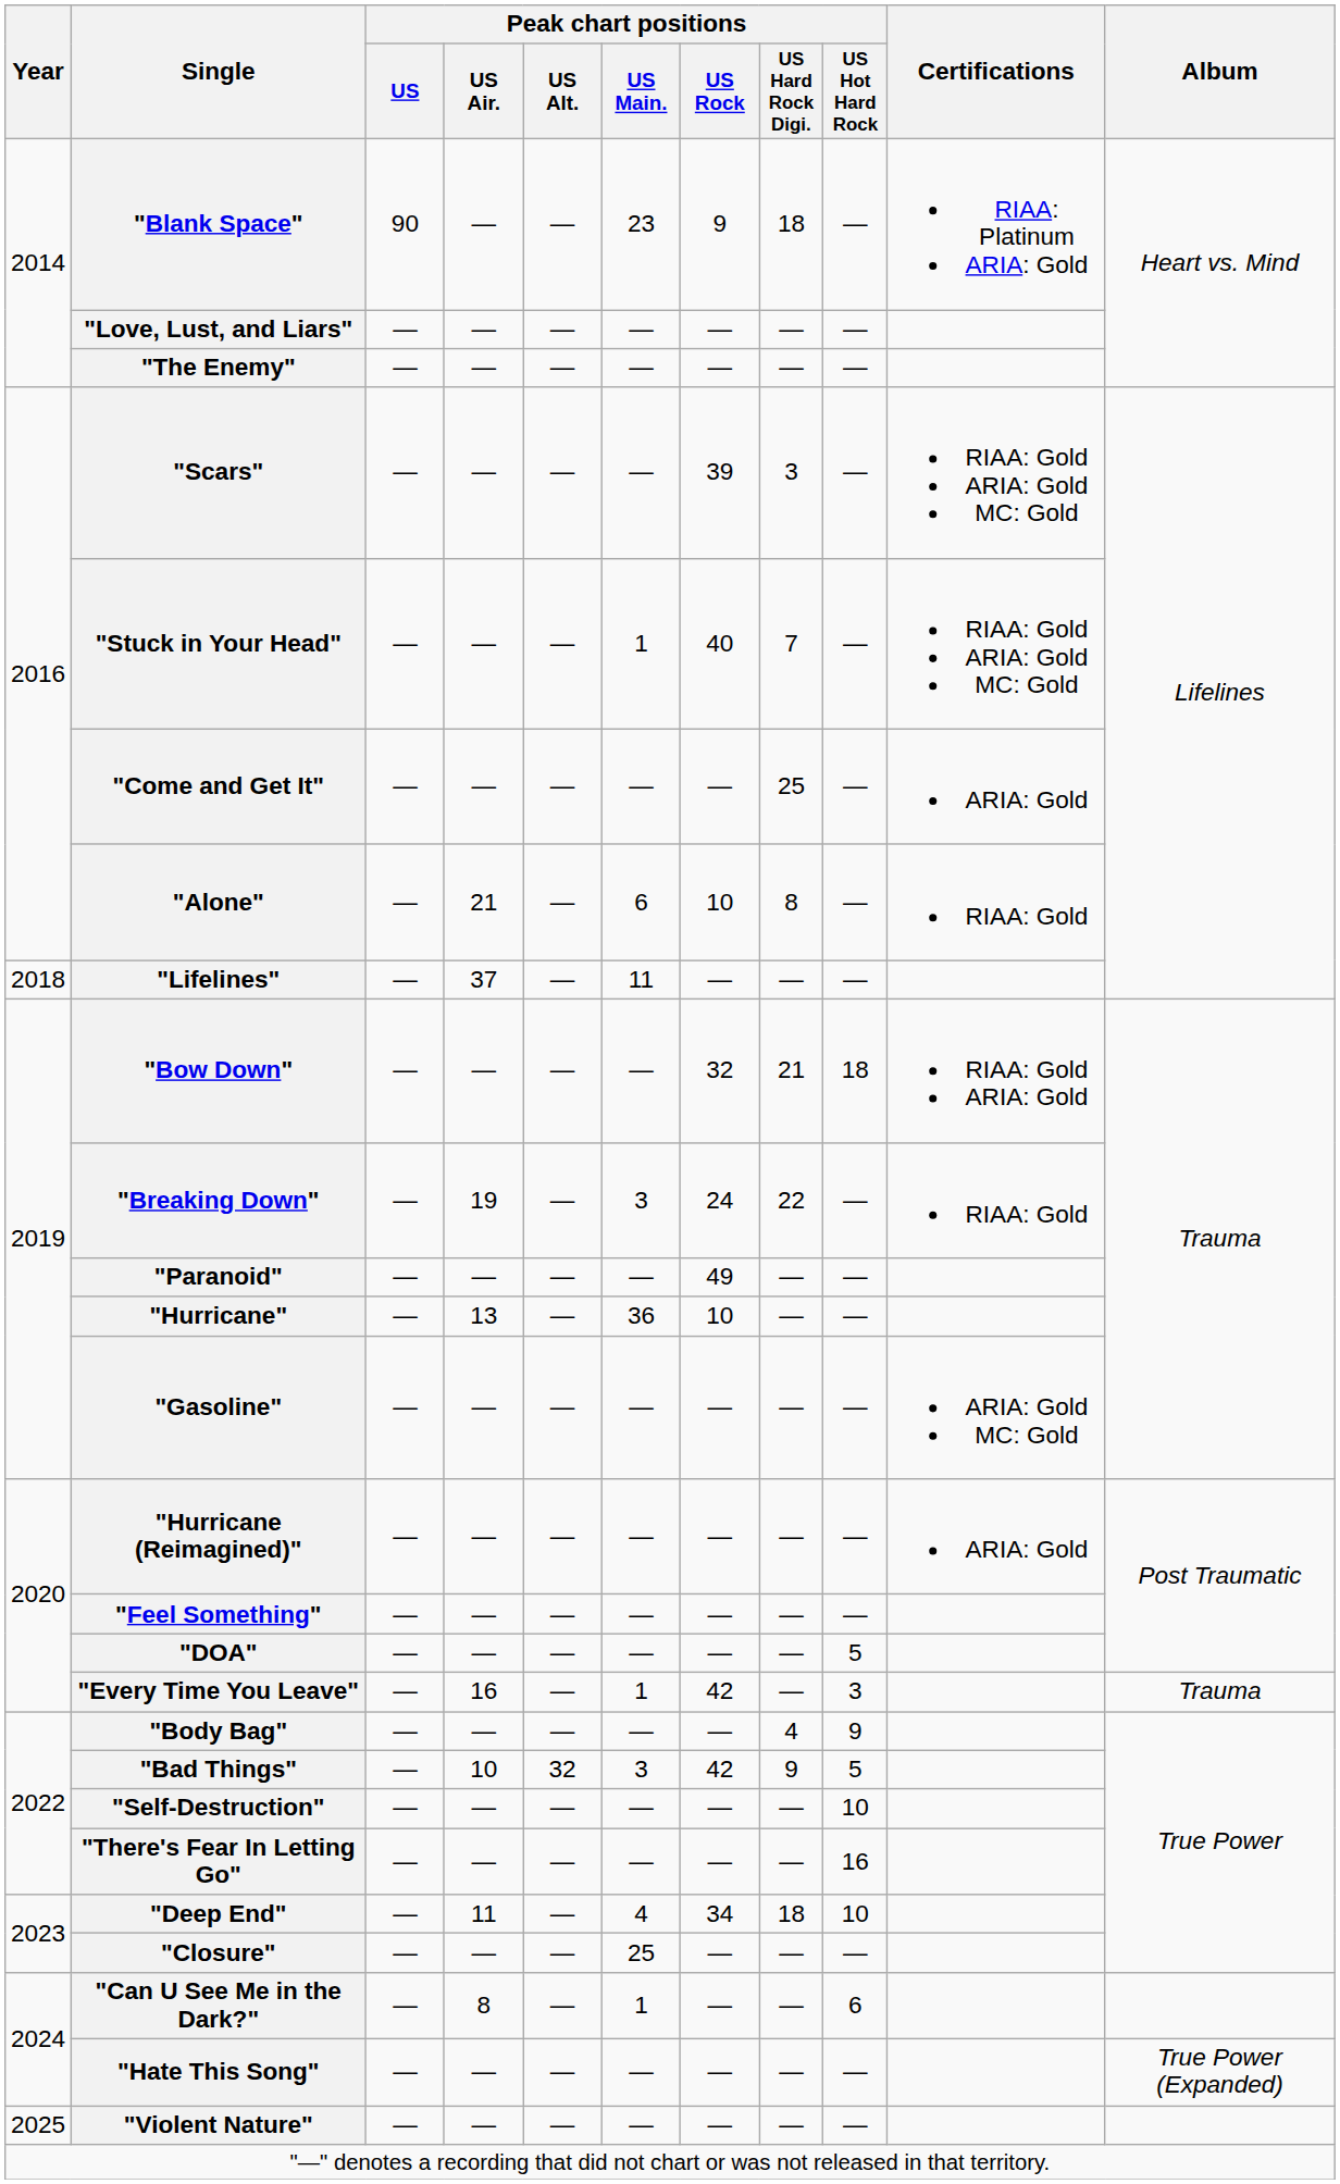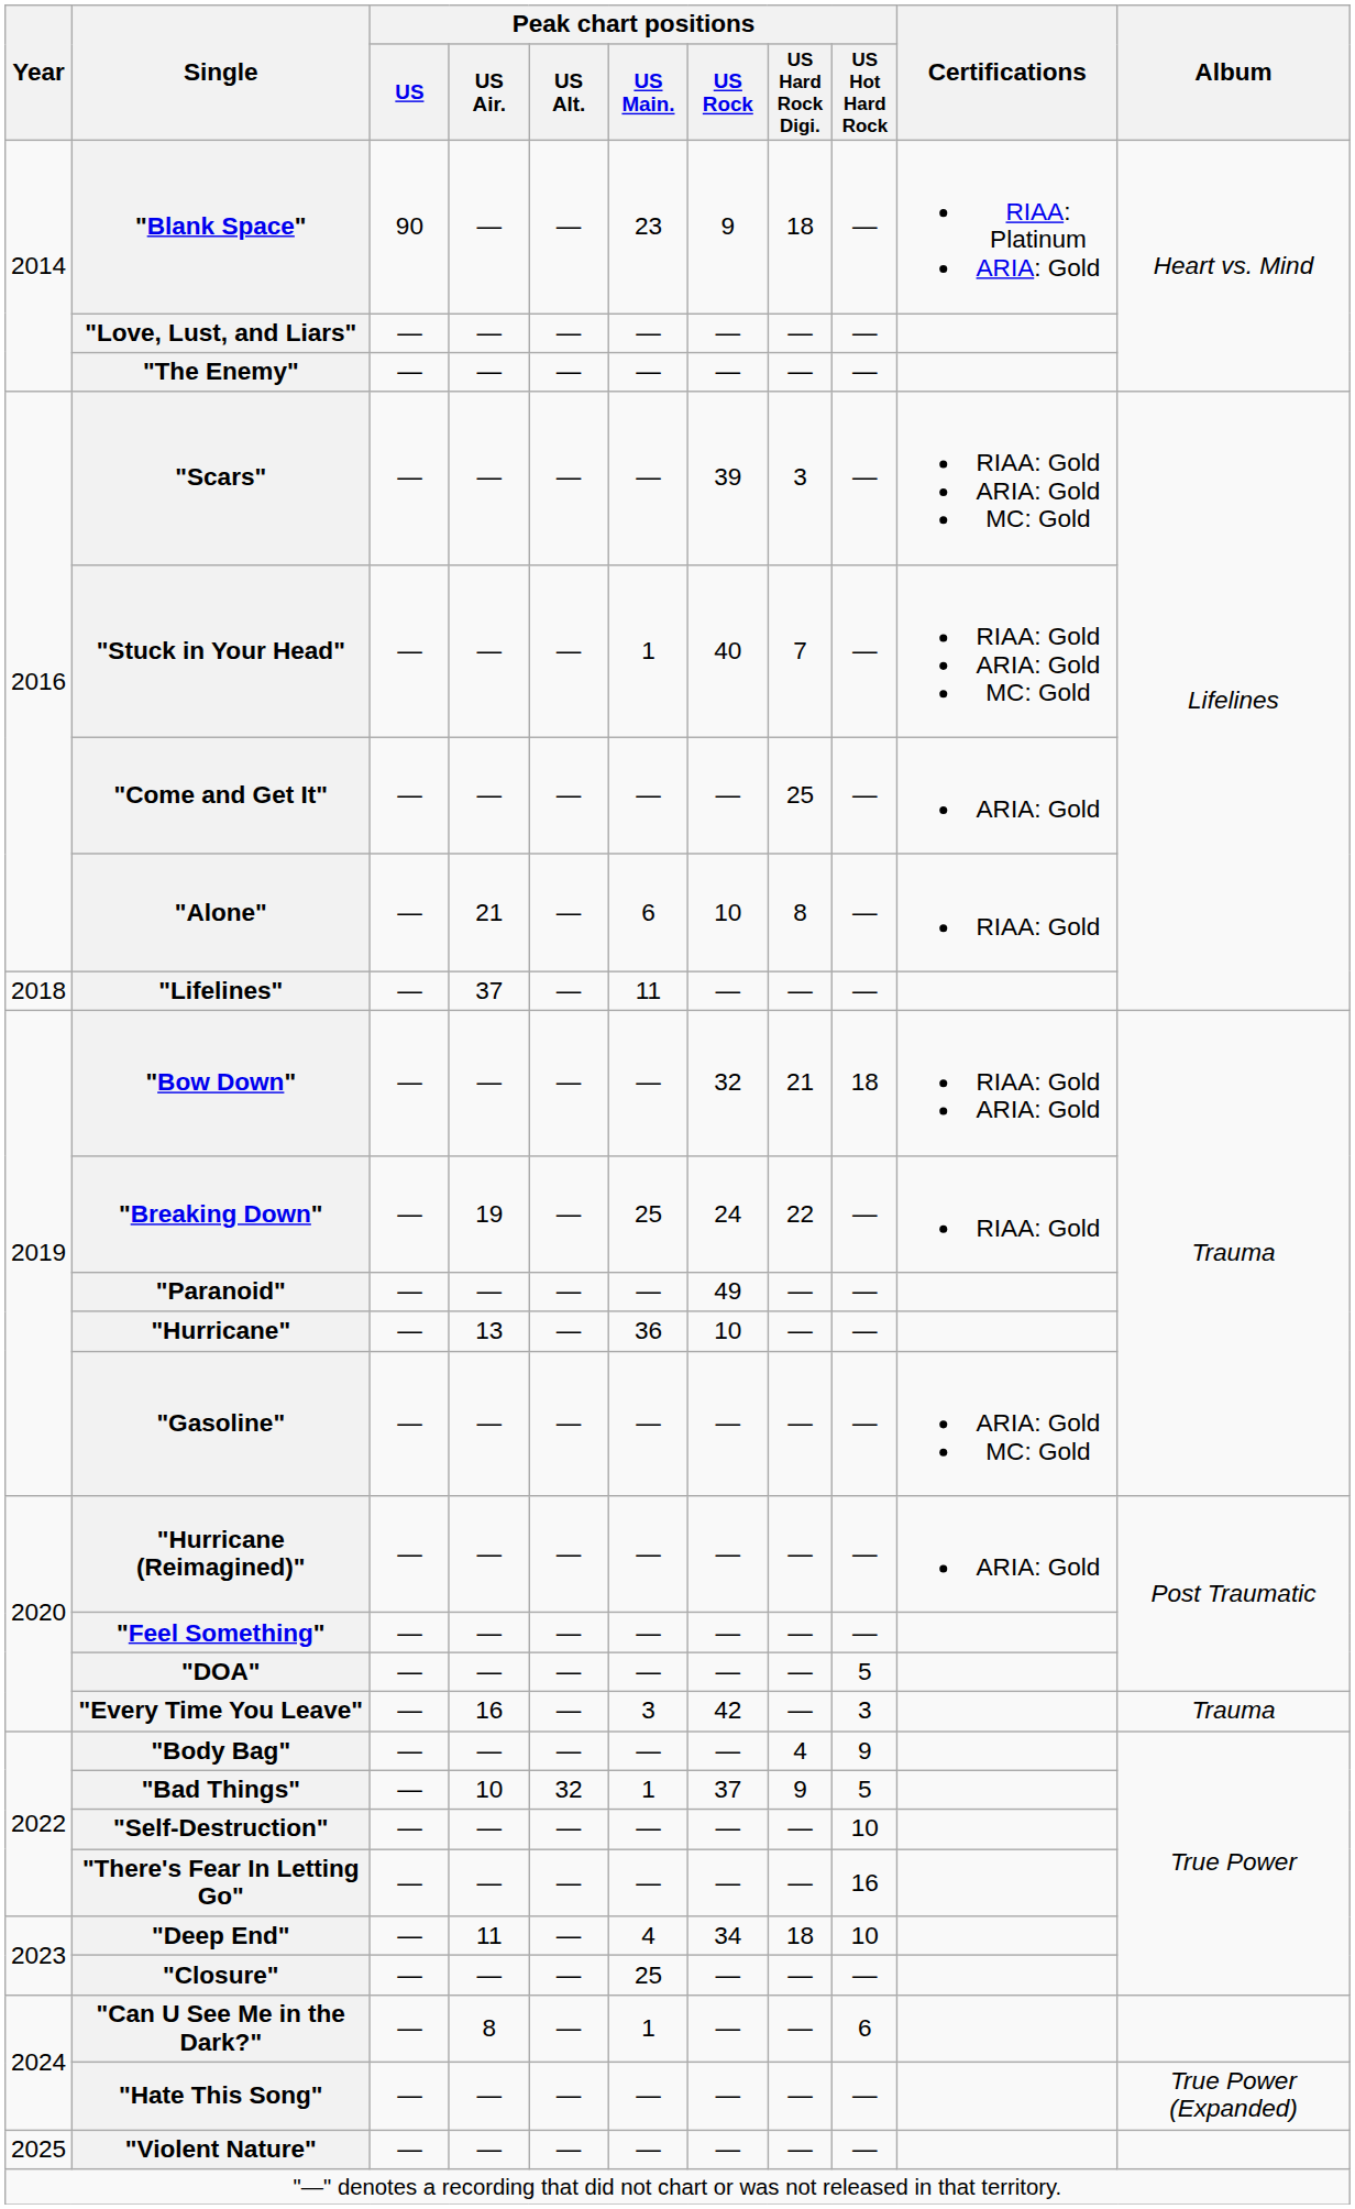 <table class="wikitable plainrowheaders" style="text-align:center;">
 <tr>
 <th rowspan="2">Year</th>
 <th rowspan="2">Single</th>
 <th colspan="7">Peak chart positions</th>
 <th rowspan="2">Certifications</th>
 <th rowspan="2">Album</th>
 </tr>
 <tr style="font-size:smaller;">
 <th style="width:45px;"><a href='#'>US</a><br></th>
 <th style="width:45px;">US<br>Air.<br></th>
 <th style="width:45px;">US<br>Alt.<br></th>
 <th style="width:45px;"><a href='#'>US<br>Main.</a><br></th>
 <th style="width:45px;"><a href='#'>US<br>Rock</a><br></th>
 <th scope="col" style="width:3em;font-size:90%;">US Hard Rock Digi.</th>
 <th scope="col" style="width:3em;font-size:90%;">US Hot Hard Rock</th>
 </tr>
 <tr>
 <td rowspan="3">2014</td>
 <th scope="row">"<a href='#'>Blank Space</a>"</th>
 <td>90</td>
 <td>—</td>
 <td>—</td>
 <td>23</td>
 <td>9</td>
 <td>18</td>
 <td>—</td>
 <td><br><ul><li><a href='#'>RIAA</a>: Platinum</li><li><a href='#'>ARIA</a>: Gold</li></ul></td>
 <td rowspan="3"><em>Heart vs. Mind</em></td>
 </tr>
 <tr>
 <th scope="row">"Love, Lust, and Liars"</th>
 <td>—</td>
 <td>—</td>
 <td>—</td>
 <td>—</td>
 <td>—</td>
 <td>—</td>
 <td>—</td>
 <td></td>
 </tr>
 <tr>
 <th scope="row">"The Enemy"</th>
 <td>—</td>
 <td>—</td>
 <td>—</td>
 <td>—</td>
 <td>—</td>
 <td>—</td>
 <td>—</td>
 <td></td>
 </tr>
 <tr>
 <td rowspan="4">2016</td>
 <th scope="row">"Scars"</th>
 <td>—</td>
 <td>—</td>
 <td>—</td>
 <td>—</td>
 <td>39</td>
 <td>3</td>
 <td>—</td>
 <td><br><ul><li>RIAA: Gold</li><li>ARIA: Gold</li><li>MC: Gold</li></ul></td>
 <td rowspan="5"><em>Lifelines</em></td>
 </tr>
 <tr>
 <th scope="row">"Stuck in Your Head"</th>
 <td>—</td>
 <td>—</td>
 <td>—</td>
 <td>1</td>
 <td>40</td>
 <td>7</td>
 <td>—</td>
 <td><br><ul><li>RIAA: Gold</li><li>ARIA: Gold</li><li>MC: Gold</li></ul></td>
 </tr>
 <tr>
 <th scope="row">"Come and Get It"</th>
 <td>—</td>
 <td>—</td>
 <td>—</td>
 <td>—</td>
 <td>—</td>
 <td>25</td>
 <td>—</td>
 <td><br><ul><li>ARIA: Gold</li></ul></td>
 </tr>
 <tr>
 <th scope="row">"Alone"</th>
 <td>—</td>
 <td>21</td>
 <td>—</td>
 <td>6</td>
 <td>10</td>
 <td>8</td>
 <td>—</td>
 <td><br><ul><li>RIAA: Gold</li></ul></td>
 </tr>
 <tr>
 <td>2018</td>
 <th scope="row">"Lifelines"</th>
 <td>—</td>
 <td>37</td>
 <td>—</td>
 <td>11</td>
 <td>—</td>
 <td>—</td>
 <td>—</td>
 <td></td>
 </tr>
 <tr>
 <td rowspan="5">2019</td>
 <th scope="row">"<a href='#'>Bow Down</a>"</th>
 <td>—</td>
 <td>—</td>
 <td>—</td>
 <td>—</td>
 <td>32</td>
 <td>21</td>
 <td>18</td>
 <td><br><ul><li>RIAA: Gold</li><li>ARIA: Gold</li></ul></td>
 <td rowspan="5"><em>Trauma</em></td>
 </tr>
 <tr>
 <th scope="row">"<a href='#'>Breaking Down</a>"</th>
 <td>—</td>
 <td>19</td>
 <td>—</td>
-<td>3</td>
+<td>25</td>
 <td>24</td>
 <td>22</td>
 <td>—</td>
 <td><br><ul><li>RIAA: Gold</li></ul></td>
 </tr>
 <tr>
 <th scope="row">"Paranoid"</th>
 <td>—</td>
 <td>—</td>
 <td>—</td>
 <td>—</td>
 <td>49</td>
 <td>—</td>
 <td>—</td>
 <td></td>
 </tr>
 <tr>
 <th scope="row">"Hurricane"</th>
 <td>—</td>
 <td>13</td>
 <td>—</td>
 <td>36</td>
 <td>10</td>
 <td>—</td>
 <td>—</td>
 <td></td>
 </tr>
 <tr>
 <th scope="row">"Gasoline"</th>
 <td>—</td>
 <td>—</td>
 <td>—</td>
 <td>—</td>
 <td>—</td>
 <td>—</td>
 <td>—</td>
 <td><br><ul><li>ARIA: Gold</li><li>MC: Gold</li></ul></td>
 </tr>
 <tr>
 <td rowspan="4">2020</td>
 <th scope="row">"Hurricane (Reimagined)"</th>
 <td>—</td>
 <td>—</td>
 <td>—</td>
 <td>—</td>
 <td>—</td>
 <td>—</td>
 <td>—</td>
 <td><br><ul><li>ARIA: Gold</li></ul></td>
 <td rowspan="3"><em>Post Traumatic</em></td>
 </tr>
 <tr>
 <th scope="row">"<a href='#'>Feel Something</a>" </th>
 <td>—</td>
 <td>—</td>
 <td>—</td>
 <td>—</td>
 <td>—</td>
 <td>—</td>
 <td>—</td>
 <td></td>
 </tr>
 <tr>
 <th scope="row">"DOA" </th>
 <td>—</td>
 <td>—</td>
 <td>—</td>
 <td>—</td>
 <td>—</td>
 <td>—</td>
 <td>5</td>
 <td></td>
 </tr>
 <tr>
 <th scope="row">"Every Time You Leave" </th>
 <td>—</td>
 <td>16</td>
 <td>—</td>
-<td>1</td>
+<td>3</td>
 <td>42</td>
 <td>—</td>
 <td>3</td>
 <td></td>
 <td><em>Trauma</em></td>
 </tr>
 <tr>
 <td rowspan="4">2022</td>
 <th scope="row">"Body Bag"</th>
 <td>—</td>
 <td>—</td>
 <td>—</td>
 <td>—</td>
 <td>—</td>
 <td>4</td>
 <td>9</td>
 <td></td>
 <td rowspan="6"><em>True Power</em></td>
 </tr>
 <tr>
 <th scope="row">"Bad Things"</th>
 <td>—</td>
 <td>10</td>
 <td>32</td>
-<td>3</td>
-<td>42</td>
+<td>1</td>
+<td>37</td>
 <td>9</td>
 <td>5</td>
 <td></td>
 </tr>
 <tr>
 <th scope="row">"Self-Destruction"</th>
 <td>—</td>
 <td>—</td>
 <td>—</td>
 <td>—</td>
 <td>—</td>
 <td>—</td>
 <td>10</td>
 <td></td>
 </tr>
 <tr>
 <th scope="row">"There's Fear In Letting Go"</th>
 <td>—</td>
 <td>—</td>
 <td>—</td>
 <td>—</td>
 <td>—</td>
 <td>—</td>
 <td>16</td>
 <td></td>
 </tr>
 <tr>
 <td rowspan="2">2023</td>
 <th scope="row">"Deep End"</th>
 <td>—</td>
 <td>11</td>
 <td>—</td>
 <td>4</td>
 <td>34</td>
 <td>18</td>
 <td>10</td>
 <td></td>
 </tr>
 <tr>
 <th scope="row">"Closure"</th>
 <td>—</td>
 <td>—</td>
 <td>—</td>
 <td>25</td>
 <td>—</td>
 <td>—</td>
 <td>—</td>
 <td></td>
 </tr>
 <tr>
 <td rowspan="2">2024</td>
 <th scope="row">"Can U See Me in the Dark?" </th>
 <td>—</td>
 <td>8</td>
 <td>—</td>
 <td>1</td>
 <td>—</td>
 <td>—</td>
 <td>6</td>
 <td></td>
 <td></td>
 </tr>
 <tr>
 <th scope="row">"Hate This Song" </th>
 <td>—</td>
 <td>—</td>
 <td>—</td>
 <td>—</td>
 <td>—</td>
 <td>—</td>
 <td>—</td>
 <td></td>
 <td><em>True Power (Expanded)</em></td>
 </tr>
 <tr>
 <td>2025</td>
 <th scope="row">"Violent Nature"</th>
 <td>—</td>
 <td>—</td>
 <td>—</td>
 <td>—</td>
 <td>—</td>
 <td>—</td>
 <td>—</td>
 <td></td>
 <td></td>
 </tr>
 <tr>
 <td colspan="11" style="font-size:90%">"—" denotes a recording that did not chart or was not released in that territory.</td>
 </tr>
 </table>
